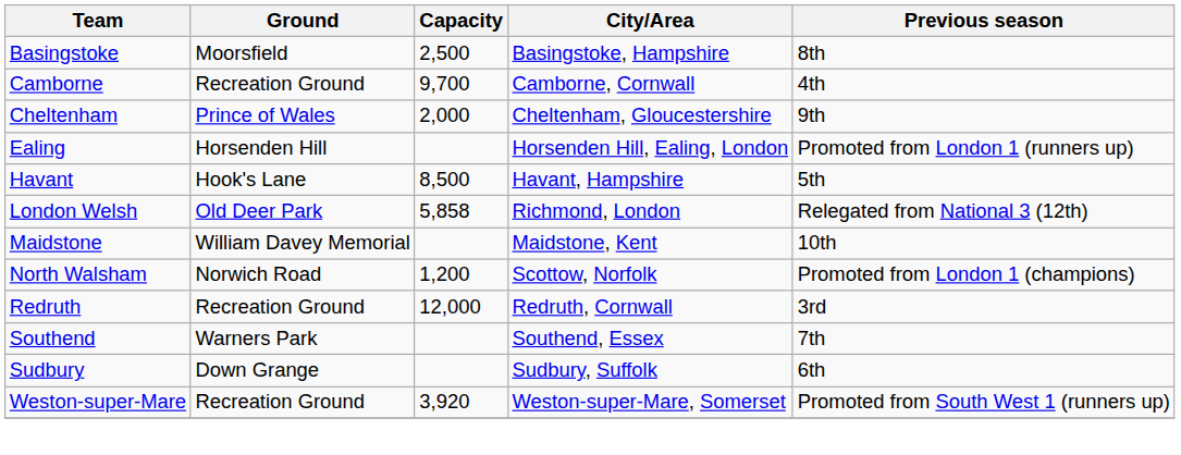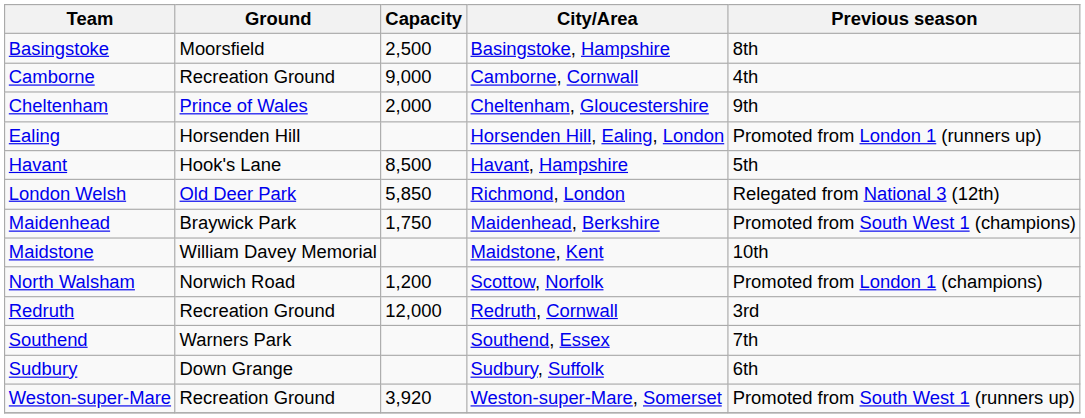 <table class="wikitable sortable">
 <tr>
 <th>Team</th>
 <th>Ground</th>
 <th>Capacity</th>
 <th>City/Area</th>
 <th>Previous season</th>
 </tr>
 <tr>
 <td><a href='#'>Basingstoke</a></td>
 <td>Moorsfield</td>
 <td>2,500</td>
 <td><a href='#'>Basingstoke</a>, <a href='#'>Hampshire</a></td>
 <td>8th</td>
 </tr>
 <tr>
 <td><a href='#'>Camborne</a></td>
 <td>Recreation Ground</td>
-<td>9,700</td>
+<td>9,000</td>
 <td><a href='#'>Camborne</a>, <a href='#'>Cornwall</a></td>
 <td>4th</td>
 </tr>
 <tr>
 <td><a href='#'>Cheltenham</a></td>
 <td><a href='#'>Prince of Wales</a></td>
 <td>2,000</td>
 <td><a href='#'>Cheltenham</a>, <a href='#'>Gloucestershire</a></td>
 <td>9th</td>
 </tr>
 <tr>
 <td><a href='#'>Ealing</a></td>
 <td>Horsenden Hill</td>
 <td></td>
 <td><a href='#'>Horsenden Hill</a>, <a href='#'>Ealing</a>, <a href='#'>London</a></td>
 <td>Promoted from <a href='#'>London 1</a> (runners up)</td>
 </tr>
 <tr>
 <td><a href='#'>Havant</a></td>
 <td>Hook's Lane</td>
 <td>8,500</td>
 <td><a href='#'>Havant</a>, <a href='#'>Hampshire</a></td>
 <td>5th</td>
 </tr>
 <tr>
 <td><a href='#'>London Welsh</a></td>
 <td><a href='#'>Old Deer Park</a></td>
-<td>5,858</td>
+<td>5,850</td>
 <td><a href='#'>Richmond</a>, <a href='#'>London</a></td>
 <td>Relegated from <a href='#'>National 3</a> (12th)</td>
+</tr>
+<tr>
+<td><a href='#'>Maidenhead</a></td>
+<td>Braywick Park</td>
+<td>1,750</td>
+<td><a href='#'>Maidenhead</a>, <a href='#'>Berkshire</a></td>
+<td>Promoted from <a href='#'>South West 1</a> (champions)</td>
 </tr>
 <tr>
 <td><a href='#'>Maidstone</a></td>
 <td>William Davey Memorial</td>
 <td></td>
 <td><a href='#'>Maidstone</a>, <a href='#'>Kent</a></td>
 <td>10th</td>
 </tr>
 <tr>
 <td><a href='#'>North Walsham</a></td>
 <td>Norwich Road</td>
 <td>1,200</td>
 <td><a href='#'>Scottow</a>, <a href='#'>Norfolk</a></td>
 <td>Promoted from <a href='#'>London 1</a> (champions)</td>
 </tr>
 <tr>
 <td><a href='#'>Redruth</a></td>
 <td>Recreation Ground</td>
 <td>12,000</td>
 <td><a href='#'>Redruth</a>, <a href='#'>Cornwall</a></td>
 <td>3rd</td>
 </tr>
 <tr>
 <td><a href='#'>Southend</a></td>
 <td>Warners Park</td>
 <td></td>
 <td><a href='#'>Southend</a>, <a href='#'>Essex</a></td>
 <td>7th</td>
 </tr>
 <tr>
 <td><a href='#'>Sudbury</a></td>
 <td>Down Grange</td>
 <td></td>
 <td><a href='#'>Sudbury</a>, <a href='#'>Suffolk</a></td>
 <td>6th</td>
 </tr>
 <tr>
 <td><a href='#'>Weston-super-Mare</a></td>
 <td>Recreation Ground</td>
 <td>3,920</td>
 <td><a href='#'>Weston-super-Mare</a>, <a href='#'>Somerset</a></td>
 <td>Promoted from <a href='#'>South West 1</a> (runners up)</td>
 </tr>
 <tr>
 </tr>
 </table>
